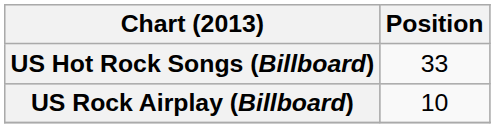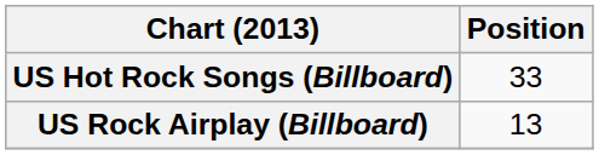 <table class="wikitable plainrowheaders sortable" style="text-align:center;">
 <tr>
 <th>Chart (2013)</th>
 <th>Position</th>
 </tr>
 <tr>
 <th scope="row">US Hot Rock Songs (<em>Billboard</em>)</th>
 <td style="text-align:center;">33</td>
 </tr>
 <tr>
 <th scope="row">US Rock Airplay (<em>Billboard</em>)</th>
-<td style="text-align:center;">10</td>
+<td style="text-align:center;">13</td>
 </tr>
 <tr>
 </tr>
 </table>
